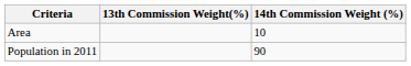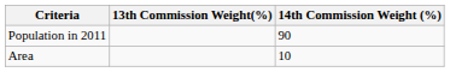 <table class="wikitable">
 <tr>
 <th>Criteria</th>
 <th>13th Commission Weight(%)</th>
 <th>14th Commission Weight (%)</th>
 </tr>
 <tr>
+<td>Population in 2011</td>
+<td></td>
+<td>90</td>
+</tr>
+<tr>
 <td>Area</td>
 <td></td>
 <td>10</td>
 </tr>
-<tr>
-<td>Population in 2011</td>
-<td></td>
-<td>90</td>
-</tr>
 </table>
